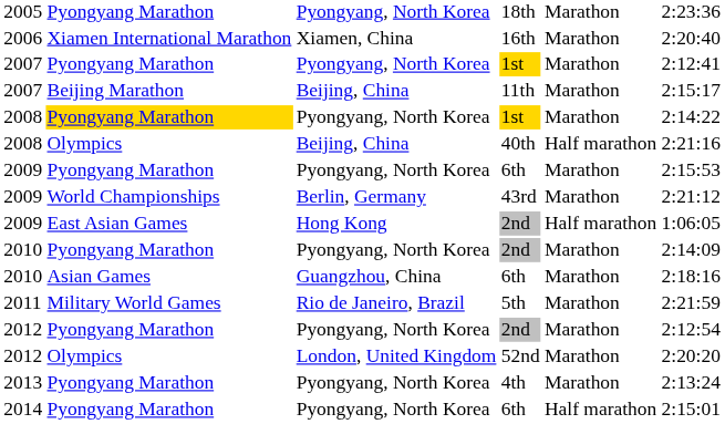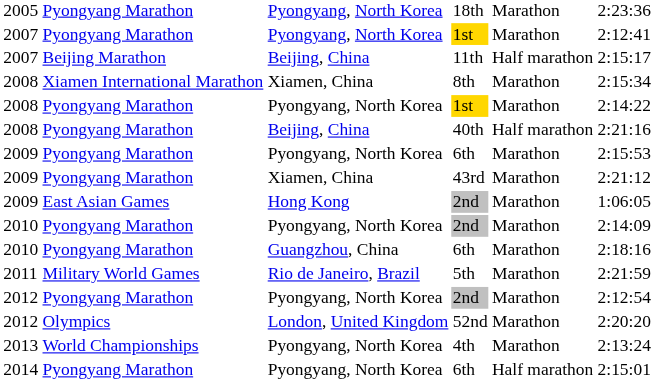 <table>
 <tr>
 <td>2005</td>
 <td><a href='#'>Pyongyang Marathon</a></td>
 <td><a href='#'>Pyongyang</a>, <a href='#'>North Korea</a></td>
 <td>18th</td>
 <td>Marathon</td>
 <td>2:23:36</td>
-</tr>
-<tr>
-<td>2006</td>
-<td><a href='#'>Xiamen International Marathon</a></td>
-<td>Xiamen, China</td>
-<td>16th</td>
-<td>Marathon</td>
-<td>2:20:40</td>
 </tr>
 <tr>
 <td>2007</td>
 <td><a href='#'>Pyongyang Marathon</a></td>
 <td><a href='#'>Pyongyang</a>, <a href='#'>North Korea</a></td>
 <td bgcolor="gold">1st</td>
 <td>Marathon</td>
 <td>2:12:41</td>
 </tr>
 <tr>
 <td>2007</td>
 <td><a href='#'>Beijing Marathon</a></td>
 <td><a href='#'>Beijing</a>, <a href='#'>China</a></td>
 <td>11th</td>
-<td>Marathon</td>
+<td>Half marathon</td>
 <td>2:15:17</td>
 </tr>
 <tr>
 <td>2008</td>
-<td style="background: gold;"><a href='#'>Pyongyang Marathon</a></td>
+<td><a href='#'>Xiamen International Marathon</a></td>
+<td>Xiamen, China</td>
+<td>8th</td>
+<td>Marathon</td>
+<td>2:15:34</td>
+</tr>
+<tr>
+<td>2008</td>
+<td><a href='#'>Pyongyang Marathon</a></td>
 <td>Pyongyang, North Korea</td>
 <td bgcolor="gold">1st</td>
 <td>Marathon</td>
 <td>2:14:22</td>
 </tr>
 <tr>
 <td>2008</td>
-<td><a href='#'>Olympics</a></td>
+<td><a href='#'>Pyongyang Marathon</a></td>
 <td><a href='#'>Beijing</a>, <a href='#'>China</a></td>
 <td>40th</td>
 <td>Half marathon</td>
 <td>2:21:16</td>
 </tr>
 <tr>
 <td>2009</td>
 <td><a href='#'>Pyongyang Marathon</a></td>
 <td>Pyongyang, North Korea</td>
 <td>6th</td>
 <td>Marathon</td>
 <td>2:15:53</td>
 </tr>
 <tr>
 <td>2009</td>
-<td><a href='#'>World Championships</a></td>
-<td><a href='#'>Berlin</a>, <a href='#'>Germany</a></td>
+<td><a href='#'>Pyongyang Marathon</a></td>
+<td>Xiamen, China</td>
 <td>43rd</td>
 <td>Marathon</td>
 <td>2:21:12</td>
 </tr>
 <tr>
 <td>2009</td>
 <td><a href='#'>East Asian Games</a></td>
 <td><a href='#'>Hong Kong</a></td>
 <td bgcolor="silver">2nd</td>
-<td>Half marathon</td>
+<td>Marathon</td>
 <td>1:06:05</td>
 </tr>
 <tr>
 <td>2010</td>
 <td><a href='#'>Pyongyang Marathon</a></td>
 <td>Pyongyang, North Korea</td>
 <td bgcolor="silver">2nd</td>
 <td>Marathon</td>
 <td>2:14:09</td>
 </tr>
 <tr>
 <td>2010</td>
-<td><a href='#'>Asian Games</a></td>
+<td><a href='#'>Pyongyang Marathon</a></td>
 <td><a href='#'>Guangzhou</a>, China</td>
 <td>6th</td>
 <td>Marathon</td>
 <td>2:18:16</td>
 </tr>
 <tr>
 <td>2011</td>
 <td><a href='#'>Military World Games</a></td>
 <td><a href='#'>Rio de Janeiro</a>, <a href='#'>Brazil</a></td>
 <td>5th</td>
 <td>Marathon</td>
 <td>2:21:59</td>
 </tr>
 <tr>
 <td>2012</td>
 <td><a href='#'>Pyongyang Marathon</a></td>
 <td>Pyongyang, North Korea</td>
 <td bgcolor="silver">2nd</td>
 <td>Marathon</td>
 <td>2:12:54</td>
 </tr>
 <tr>
 <td>2012</td>
 <td><a href='#'>Olympics</a></td>
 <td><a href='#'>London</a>, <a href='#'>United Kingdom</a></td>
 <td>52nd</td>
 <td>Marathon</td>
 <td>2:20:20</td>
 </tr>
 <tr>
 <td>2013</td>
-<td><a href='#'>Pyongyang Marathon</a></td>
+<td><a href='#'>World Championships</a></td>
 <td>Pyongyang, North Korea</td>
 <td>4th</td>
 <td>Marathon</td>
 <td>2:13:24</td>
 </tr>
 <tr>
 <td>2014</td>
 <td><a href='#'>Pyongyang Marathon</a></td>
 <td>Pyongyang, North Korea</td>
 <td>6th</td>
 <td>Half marathon</td>
 <td>2:15:01</td>
 </tr>
 </table>
